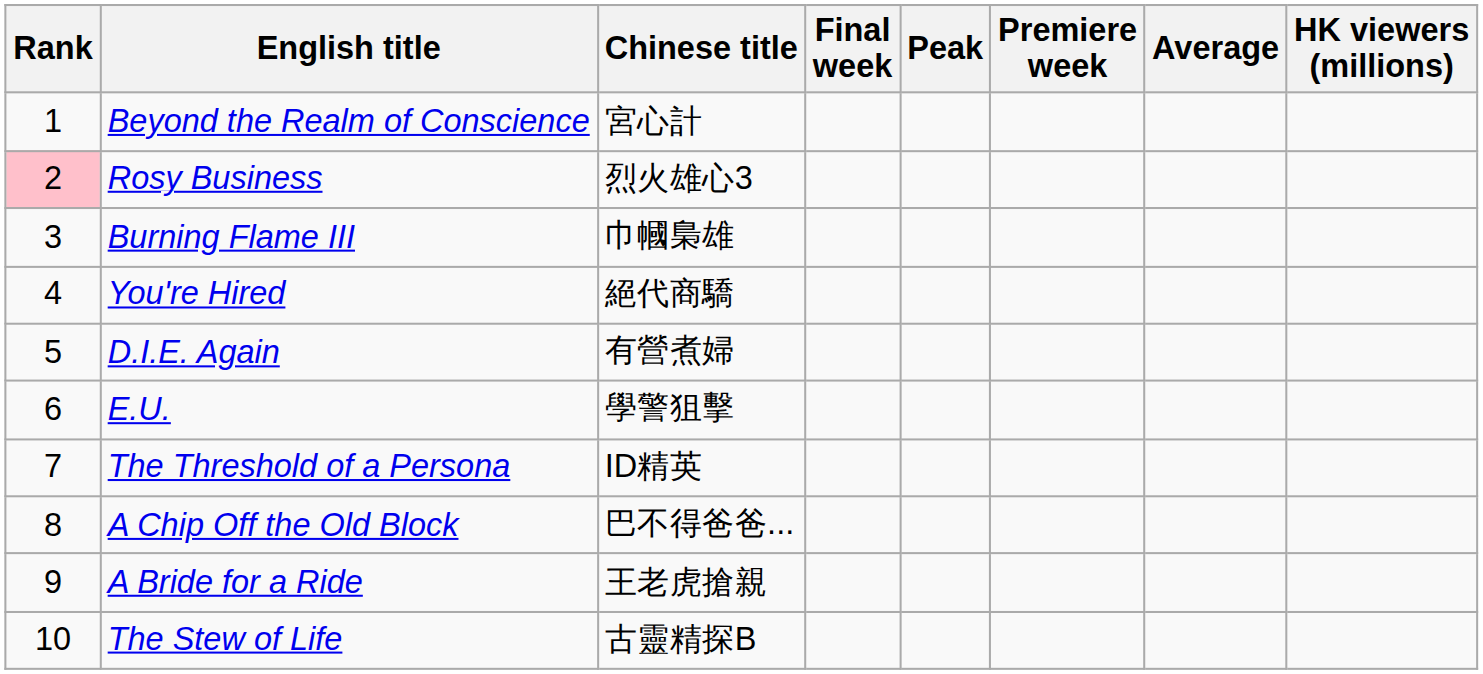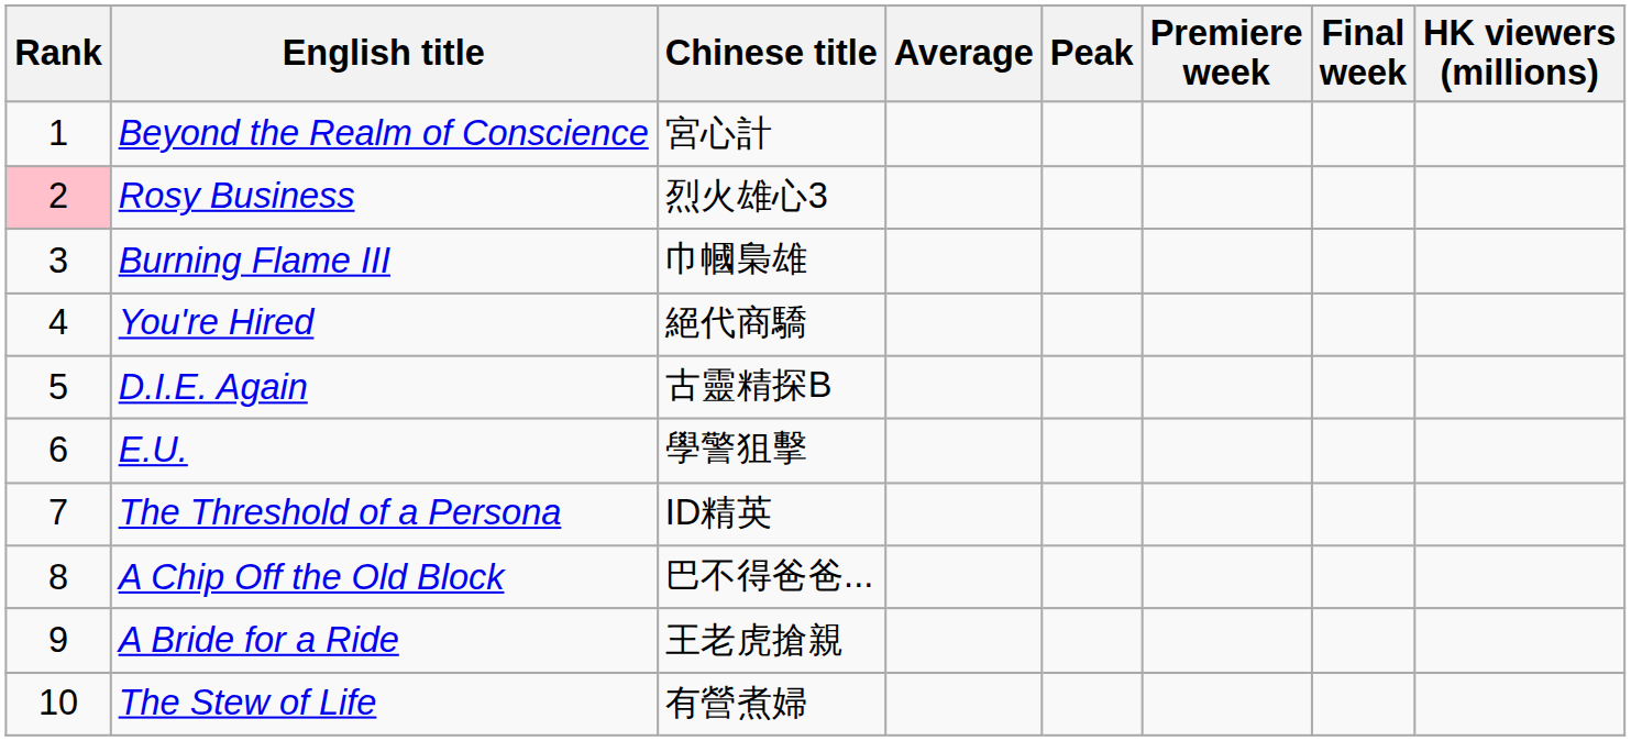 <table class="wikitable sortable" style="margin:auto; margin:auto;">
 <tr>
 <th>Rank</th>
 <th>English title</th>
 <th>Chinese title</th>
-<th>Final<br>week</th>
+<th>Average</th>
 <th>Peak</th>
 <th>Premiere<br>week</th>
-<th>Average</th>
+<th>Final<br>week</th>
 <th>HK viewers<br>(millions)</th>
 </tr>
 <tr>
 <td style="text-align:center;">1</td>
 <td><em><a href='#'>Beyond the Realm of Conscience</a></em></td>
 <td>宮心計</td>
 <td></td>
 <td></td>
 <td></td>
 <td></td>
 <td></td>
 </tr>
 <tr>
 <td style="background: pink; text-align:center;">2</td>
 <td><em><a href='#'>Rosy Business</a></em></td>
 <td>烈火雄心3</td>
 <td></td>
 <td></td>
 <td></td>
 <td></td>
 <td></td>
 </tr>
 <tr>
 <td style="text-align:center;">3</td>
 <td><em><a href='#'>Burning Flame III</a></em></td>
 <td>巾幗梟雄</td>
 <td></td>
 <td></td>
 <td></td>
 <td></td>
 <td></td>
 </tr>
 <tr>
 <td style="text-align:center;">4</td>
 <td><em><a href='#'>You're Hired</a></em></td>
 <td>絕代商驕</td>
 <td></td>
 <td></td>
 <td></td>
 <td></td>
 <td></td>
 </tr>
 <tr>
 <td style="text-align:center;">5</td>
 <td><em><a href='#'>D.I.E. Again</a></em></td>
-<td>有營煮婦</td>
+<td>古靈精探B</td>
 <td></td>
 <td></td>
 <td></td>
 <td></td>
 <td></td>
 </tr>
 <tr>
 <td style="text-align:center;">6</td>
 <td><em><a href='#'>E.U.</a></em></td>
 <td>學警狙擊</td>
 <td></td>
 <td></td>
 <td></td>
 <td></td>
 <td></td>
 </tr>
 <tr>
 <td style="text-align:center;">7</td>
 <td><em><a href='#'>The Threshold of a Persona</a></em></td>
 <td>ID精英</td>
 <td></td>
 <td></td>
 <td></td>
 <td></td>
 <td></td>
 </tr>
 <tr>
 <td style="text-align:center;">8</td>
 <td><em><a href='#'>A Chip Off the Old Block</a></em></td>
 <td>巴不得爸爸...</td>
 <td></td>
 <td></td>
 <td></td>
 <td></td>
 <td></td>
 </tr>
 <tr>
 <td style="text-align:center;">9</td>
 <td><em><a href='#'>A Bride for a Ride</a></em></td>
 <td>王老虎搶親</td>
 <td></td>
 <td></td>
 <td></td>
 <td></td>
 <td></td>
 </tr>
 <tr>
 <td style="text-align:center;">10</td>
 <td><em><a href='#'>The Stew of Life</a></em></td>
-<td>古靈精探B</td>
+<td>有營煮婦</td>
 <td></td>
 <td></td>
 <td></td>
 <td></td>
 <td></td>
 </tr>
 </table>
